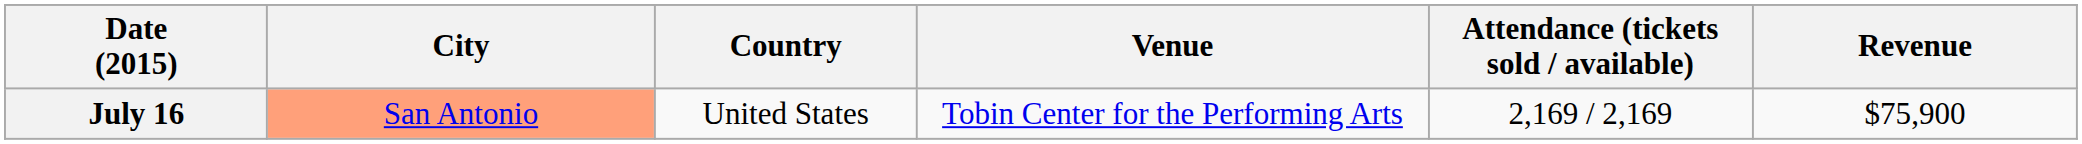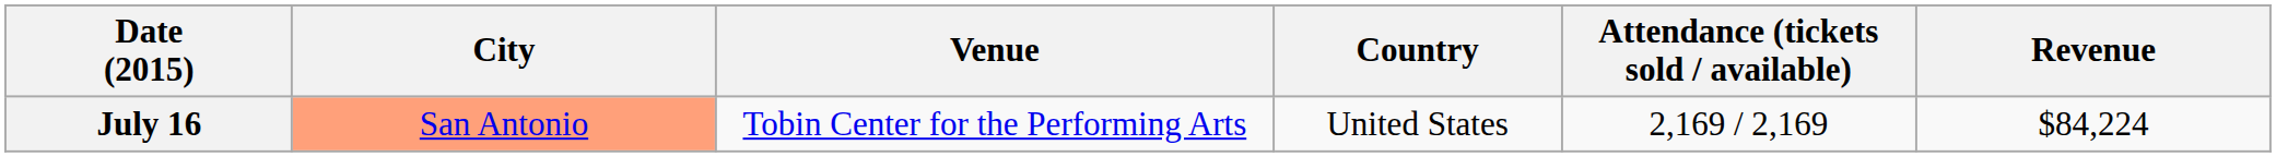 <table class="wikitable plainrowheaders" style="text-align:center;">
 <tr>
 <th scope="col" style="width:8em;">Date<br>(2015)</th>
 <th scope="col" style="width:12em;">City</th>
+<th scope="col" style="width:16em;">Venue</th>
 <th scope="col" style="width:8em;">Country</th>
-<th scope="col" style="width:16em;">Venue</th>
 <th scope="col" style="width:10em;">Attendance (tickets sold / available)</th>
 <th scope="col" style="width:10em;">Revenue</th>
 </tr>
 <tr>
 <th scope="row" style="text-align:center;">July 16</th>
 <td style="background: lightsalmon;"><a href='#'>San Antonio</a></td>
+<td><a href='#'>Tobin Center for the Performing Arts</a></td>
 <td>United States</td>
-<td><a href='#'>Tobin Center for the Performing Arts</a></td>
 <td>2,169 / 2,169</td>
-<td>$75,900</td>
+<td>$84,224</td>
 </tr>
 </table>
